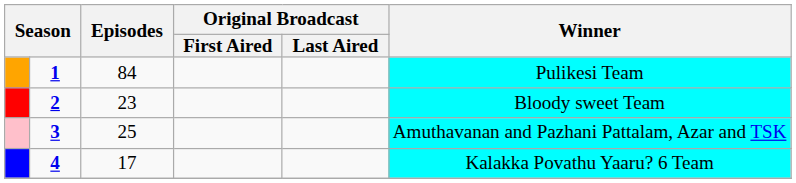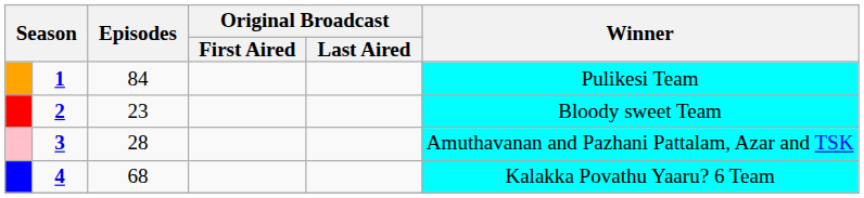 <table class="wikitable" style="text-align:center">
 <tr>
 <th style="padding: 0 8px" colspan="2" rowspan="2">Season</th>
 <th style="padding: 0 8px" rowspan="2">Episodes</th>
 <th colspan="2">Original Broadcast</th>
 <th rowspan="2">Winner</th>
 </tr>
 <tr>
 <th style="padding: 0 8px">First Aired</th>
 <th style="padding: 0 8px">Last Aired</th>
 </tr>
 <tr>
 <td style="background:Orange"></td>
 <td align="center"><strong><a href='#'>1</a></strong></td>
 <td>84</td>
 <td align="center"></td>
 <td></td>
 <td style="background:cyan;">Pulikesi Team</td>
 </tr>
 <tr>
 <td style="background:Red"></td>
 <td align="center"><strong><a href='#'>2</a></strong></td>
 <td>23</td>
 <td align="center"></td>
 <td></td>
 <td style="background:cyan;">Bloody sweet Team</td>
 </tr>
 <tr>
 <td style="background:Pink"></td>
 <td align="center"><strong><a href='#'>3</a></strong></td>
-<td>25</td>
+<td>28</td>
 <td align="center"></td>
 <td></td>
 <td style="background:cyan;">Amuthavanan and Pazhani Pattalam, Azar and <a href='#'>TSK</a></td>
 </tr>
 <tr>
 <td style="background:Blue"></td>
 <td align="center"><strong><a href='#'>4</a></strong></td>
-<td>17</td>
+<td>68</td>
 <td align="center"></td>
 <td></td>
 <td style="background:cyan;">Kalakka Povathu Yaaru? 6 Team</td>
 </tr>
 <tr>
 </tr>
 </table>
